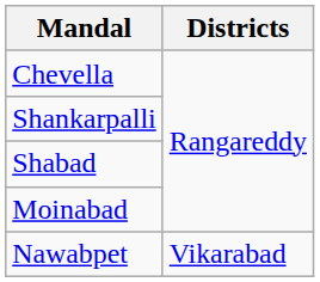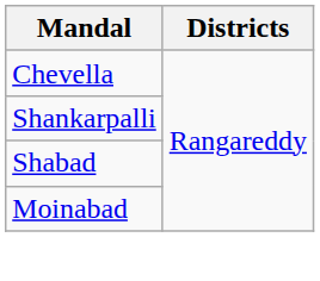 <table class="wikitable sortable static-row-numbers static-row-header-hash">
 <tr>
 <th>Mandal</th>
 <th>Districts</th>
 </tr>
 <tr>
 <td><a href='#'>Chevella</a></td>
 <td rowspan=4><a href='#'>Rangareddy</a></td>
 </tr>
 <tr>
 <td><a href='#'>Shankarpalli</a></td>
 </tr>
 <tr>
 <td><a href='#'>Shabad</a></td>
 </tr>
 <tr>
 <td><a href='#'>Moinabad</a></td>
 </tr>
-<tr>
-<td><a href='#'>Nawabpet</a></td>
-<td><a href='#'>Vikarabad</a></td>
-</tr>
 </table>
